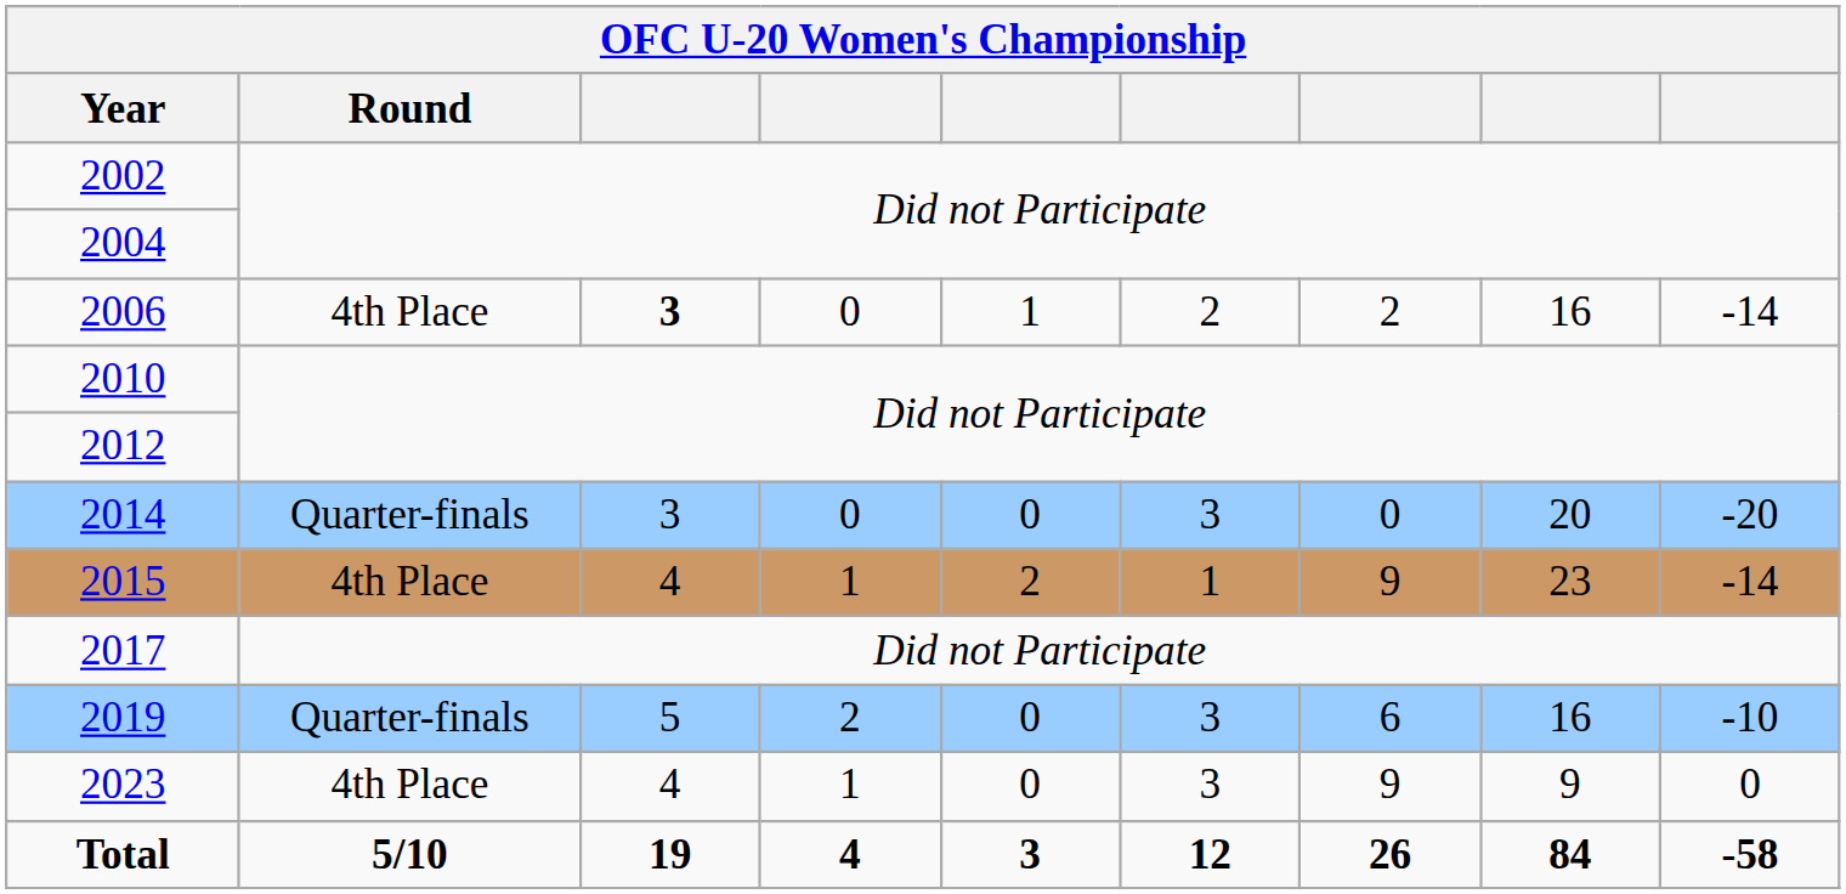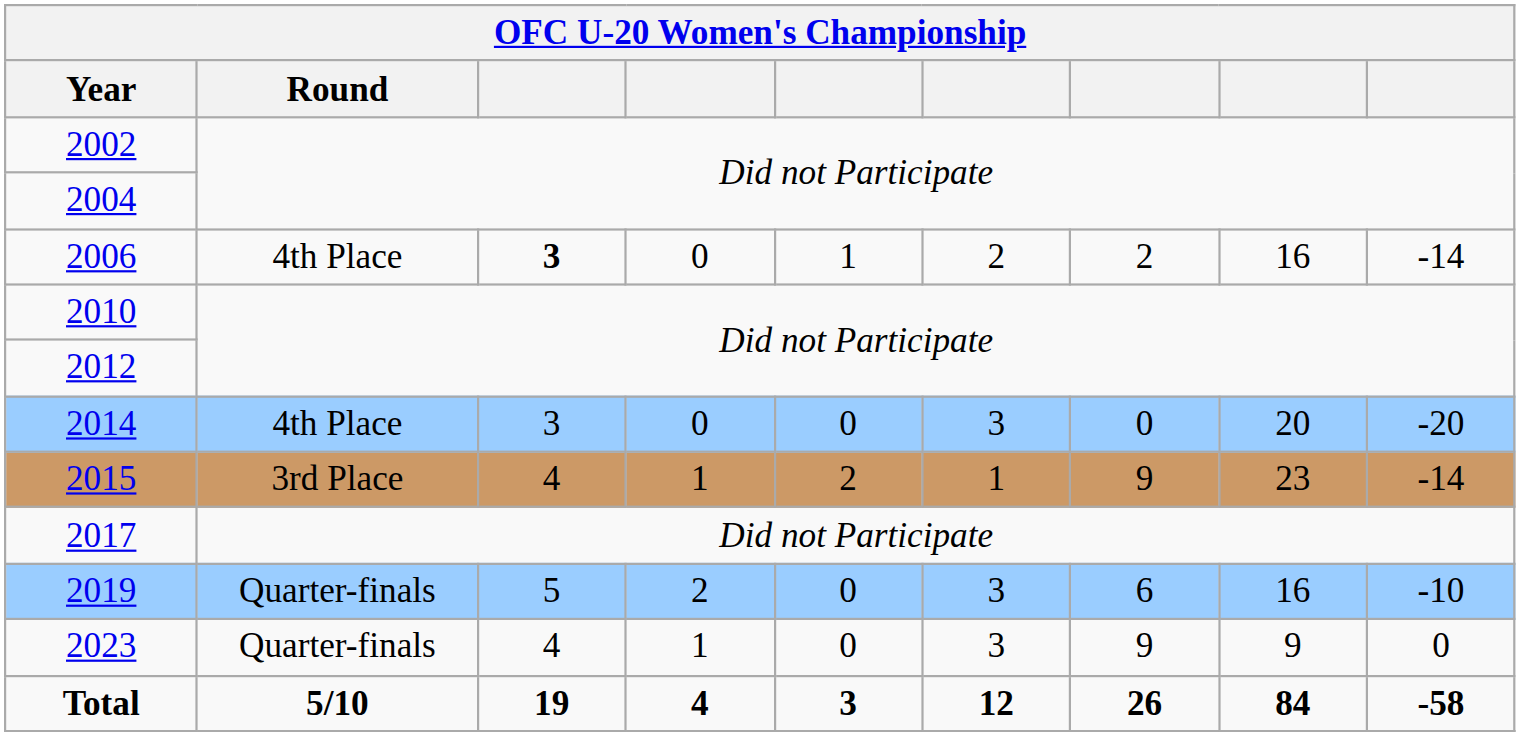 <table class="wikitable" style="text-align: center;">
 <tr>
 <th colspan=10><a href='#'>OFC U-20 Women's Championship</a></th>
 </tr>
 <tr>
 <th width=80>Year</th>
 <th width=120>Round</th>
 <th width=60></th>
 <th width=60></th>
 <th width=60></th>
 <th width=60></th>
 <th width=60></th>
 <th width=60></th>
 <th width=60></th>
 </tr>
 <tr>
 <td> <a href='#'>2002</a></td>
 <td rowspan=2 colspan=8><em>Did not Participate</em></td>
 </tr>
 <tr>
 <td> <a href='#'>2004</a></td>
 </tr>
 <tr>
 <td> <a href='#'>2006</a></td>
 <td>4th Place</td>
 <td><strong>3</strong></td>
 <td>0</td>
 <td>1</td>
 <td>2</td>
 <td>2</td>
 <td>16</td>
 <td>-14</td>
 </tr>
 <tr>
 <td> <a href='#'>2010</a></td>
 <td rowspan=2 colspan=8><em>Did not Participate</em></td>
 </tr>
 <tr>
 <td> <a href='#'>2012</a></td>
 </tr>
 <tr style="background:#9acdff;">
 <td> <a href='#'>2014</a></td>
-<td>Quarter-finals</td>
+<td>4th Place</td>
 <td>3</td>
 <td>0</td>
 <td>0</td>
 <td>3</td>
 <td>0</td>
 <td>20</td>
 <td>-20</td>
 </tr>
 <tr bgcolor=cc9966>
 <td> <a href='#'>2015</a></td>
-<td>4th Place</td>
+<td>3rd Place</td>
 <td>4</td>
 <td>1</td>
 <td>2</td>
 <td>1</td>
 <td>9</td>
 <td>23</td>
 <td>-14</td>
 </tr>
 <tr>
 <td> <a href='#'>2017</a></td>
 <td colspan=8><em>Did not Participate</em></td>
 </tr>
 <tr style="background:#9acdff;">
 <td> <a href='#'>2019</a></td>
 <td>Quarter-finals</td>
 <td>5</td>
 <td>2</td>
 <td>0</td>
 <td>3</td>
 <td>6</td>
 <td>16</td>
 <td>-10</td>
 </tr>
 <tr>
 <td> <a href='#'>2023</a></td>
-<td>4th Place</td>
+<td>Quarter-finals</td>
 <td>4</td>
 <td>1</td>
 <td>0</td>
 <td>3</td>
 <td>9</td>
 <td>9</td>
 <td>0</td>
 </tr>
 <tr>
 <td><strong>Total</strong></td>
 <td><strong>5/10</strong></td>
 <td><strong>19</strong></td>
 <td><strong>4</strong></td>
 <td><strong>3</strong></td>
 <td><strong>12</strong></td>
 <td><strong>26</strong></td>
 <td><strong>84</strong></td>
 <td><strong>-58</strong></td>
 </tr>
 <tr>
 </tr>
 </table>
